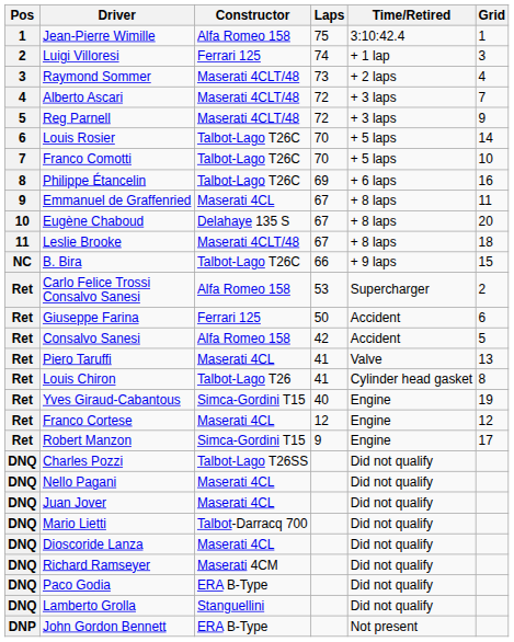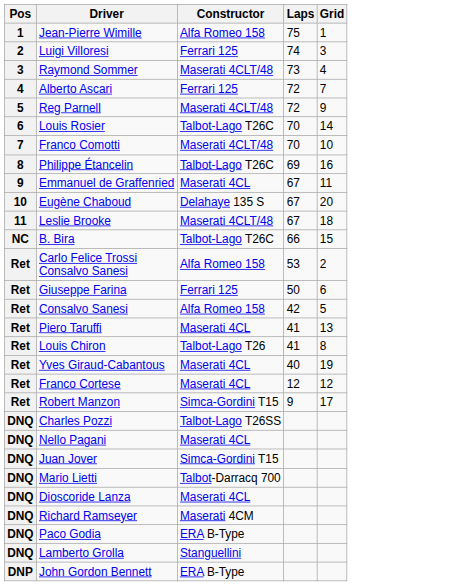 <table class="wikitable" style="font-size:95%;">
 <tr>
 <th>Pos</th>
 <th>Driver</th>
 <th>Constructor</th>
 <th>Laps</th>
-<th>Time/Retired</th>
 <th>Grid</th>
 </tr>
 <tr>
 <th>1</th>
 <td> <a href='#'>Jean-Pierre Wimille</a></td>
 <td><a href='#'>Alfa Romeo 158</a></td>
 <td>75</td>
-<td>3:10:42.4</td>
 <td>1</td>
 </tr>
 <tr>
 <th>2</th>
 <td> <a href='#'>Luigi Villoresi</a></td>
 <td><a href='#'>Ferrari 125</a></td>
 <td>74</td>
-<td>+ 1 lap</td>
 <td>3</td>
 </tr>
 <tr>
 <th>3</th>
 <td> <a href='#'>Raymond Sommer</a></td>
 <td><a href='#'>Maserati 4CLT/48</a></td>
 <td>73</td>
-<td>+ 2 laps</td>
 <td>4</td>
 </tr>
 <tr>
 <th>4</th>
 <td> <a href='#'>Alberto Ascari</a></td>
-<td><a href='#'>Maserati 4CLT/48</a></td>
+<td><a href='#'>Ferrari 125</a></td>
 <td>72</td>
-<td>+ 3 laps</td>
 <td>7</td>
 </tr>
 <tr>
 <th>5</th>
 <td> <a href='#'>Reg Parnell</a></td>
 <td><a href='#'>Maserati 4CLT/48</a></td>
 <td>72</td>
-<td>+ 3 laps</td>
 <td>9</td>
 </tr>
 <tr>
 <th>6</th>
 <td> <a href='#'>Louis Rosier</a></td>
 <td><a href='#'>Talbot-Lago</a> T26C</td>
 <td>70</td>
-<td>+ 5 laps</td>
 <td>14</td>
 </tr>
 <tr>
 <th>7</th>
 <td> <a href='#'>Franco Comotti</a></td>
-<td><a href='#'>Talbot-Lago</a> T26C</td>
+<td><a href='#'>Maserati 4CLT/48</a></td>
 <td>70</td>
-<td>+ 5 laps</td>
 <td>10</td>
 </tr>
 <tr>
 <th>8</th>
 <td> <a href='#'>Philippe Étancelin</a></td>
 <td><a href='#'>Talbot-Lago</a> T26C</td>
 <td>69</td>
-<td>+ 6 laps</td>
 <td>16</td>
 </tr>
 <tr>
 <th>9</th>
 <td> <a href='#'>Emmanuel de Graffenried</a></td>
 <td><a href='#'>Maserati 4CL</a></td>
 <td>67</td>
-<td>+ 8 laps</td>
 <td>11</td>
 </tr>
 <tr>
 <th>10</th>
 <td> <a href='#'>Eugène Chaboud</a></td>
 <td><a href='#'>Delahaye</a> 135 S</td>
 <td>67</td>
-<td>+ 8 laps</td>
 <td>20</td>
 </tr>
 <tr>
 <th>11</th>
 <td> <a href='#'>Leslie Brooke</a></td>
 <td><a href='#'>Maserati 4CLT/48</a></td>
 <td>67</td>
-<td>+ 8 laps</td>
 <td>18</td>
 </tr>
 <tr>
 <th>NC</th>
 <td> <a href='#'>B. Bira</a></td>
 <td><a href='#'>Talbot-Lago</a> T26C</td>
 <td>66</td>
-<td>+ 9 laps</td>
 <td>15</td>
 </tr>
 <tr>
 <th>Ret</th>
 <td> <a href='#'>Carlo Felice Trossi</a><br> <a href='#'>Consalvo Sanesi</a></td>
 <td><a href='#'>Alfa Romeo 158</a></td>
 <td>53</td>
-<td>Supercharger</td>
 <td>2</td>
 </tr>
 <tr>
 <th>Ret</th>
 <td> <a href='#'>Giuseppe Farina</a></td>
 <td><a href='#'>Ferrari 125</a></td>
 <td>50</td>
-<td>Accident</td>
 <td>6</td>
 </tr>
 <tr>
 <th>Ret</th>
 <td> <a href='#'>Consalvo Sanesi</a></td>
 <td><a href='#'>Alfa Romeo 158</a></td>
 <td>42</td>
-<td>Accident</td>
 <td>5</td>
 </tr>
 <tr>
 <th>Ret</th>
 <td> <a href='#'>Piero Taruffi</a></td>
 <td><a href='#'>Maserati 4CL</a></td>
 <td>41</td>
-<td>Valve</td>
 <td>13</td>
 </tr>
 <tr>
 <th>Ret</th>
 <td> <a href='#'>Louis Chiron</a></td>
 <td><a href='#'>Talbot-Lago</a> T26</td>
 <td>41</td>
-<td>Cylinder head gasket</td>
 <td>8</td>
 </tr>
 <tr>
 <th>Ret</th>
 <td> <a href='#'>Yves Giraud-Cabantous</a></td>
-<td><a href='#'>Simca-Gordini</a> T15</td>
+<td><a href='#'>Maserati 4CL</a></td>
 <td>40</td>
-<td>Engine</td>
 <td>19</td>
 </tr>
 <tr>
 <th>Ret</th>
 <td> <a href='#'>Franco Cortese</a></td>
 <td><a href='#'>Maserati 4CL</a></td>
 <td>12</td>
-<td>Engine</td>
 <td>12</td>
 </tr>
 <tr>
 <th>Ret</th>
 <td> <a href='#'>Robert Manzon</a></td>
 <td><a href='#'>Simca-Gordini</a> T15</td>
 <td>9</td>
-<td>Engine</td>
 <td>17</td>
 </tr>
 <tr>
 <th>DNQ</th>
 <td> <a href='#'>Charles Pozzi</a></td>
 <td><a href='#'>Talbot-Lago</a> T26SS</td>
 <td></td>
-<td>Did not qualify</td>
 <td></td>
 </tr>
 <tr>
 <th>DNQ</th>
 <td> <a href='#'>Nello Pagani</a></td>
 <td><a href='#'>Maserati 4CL</a></td>
 <td></td>
-<td>Did not qualify</td>
 <td></td>
 </tr>
 <tr>
 <th>DNQ</th>
 <td> <a href='#'>Juan Jover</a></td>
-<td><a href='#'>Maserati 4CL</a></td>
+<td><a href='#'>Simca-Gordini</a> T15</td>
 <td></td>
-<td>Did not qualify</td>
 <td></td>
 </tr>
 <tr>
 <th>DNQ</th>
 <td> <a href='#'>Mario Lietti</a></td>
 <td><a href='#'>Talbot</a>-Darracq 700</td>
 <td></td>
-<td>Did not qualify</td>
 <td></td>
 </tr>
 <tr>
 <th>DNQ</th>
 <td> <a href='#'>Dioscoride Lanza</a></td>
 <td><a href='#'>Maserati 4CL</a></td>
 <td></td>
-<td>Did not qualify</td>
 <td></td>
 </tr>
 <tr>
 <th>DNQ</th>
 <td> <a href='#'>Richard Ramseyer</a></td>
 <td><a href='#'>Maserati</a> 4CM</td>
 <td></td>
-<td>Did not qualify</td>
 <td></td>
 </tr>
 <tr>
 <th>DNQ</th>
 <td> <a href='#'>Paco Godia</a></td>
 <td><a href='#'>ERA</a> B-Type</td>
 <td></td>
-<td>Did not qualify</td>
 <td></td>
 </tr>
 <tr>
 <th>DNQ</th>
 <td> <a href='#'>Lamberto Grolla</a></td>
 <td><a href='#'>Stanguellini</a></td>
 <td></td>
-<td>Did not qualify</td>
 <td></td>
 </tr>
 <tr>
 <th>DNP</th>
 <td> <a href='#'>John Gordon Bennett</a></td>
 <td><a href='#'>ERA</a> B-Type</td>
 <td></td>
-<td>Not present</td>
 <td></td>
 </tr>
 </table>
